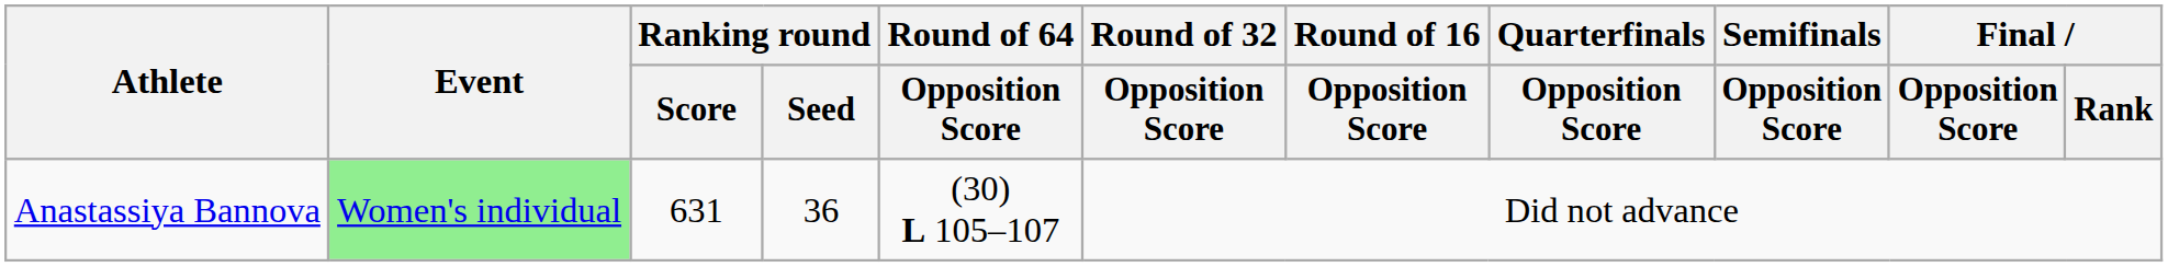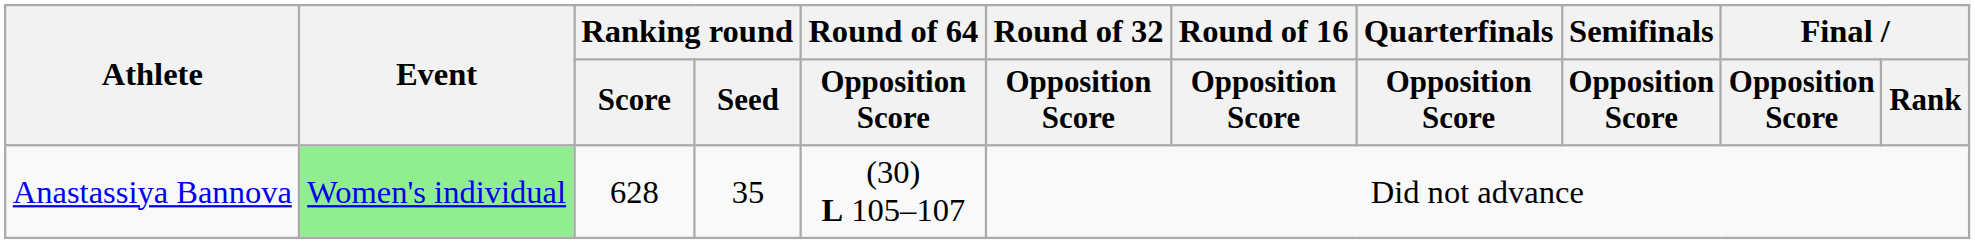 <table class="wikitable" style="font-size:90%">
 <tr>
 <th rowspan="2">Athlete</th>
 <th rowspan="2">Event</th>
 <th colspan="2">Ranking round</th>
 <th>Round of 64</th>
 <th>Round of 32</th>
 <th>Round of 16</th>
 <th>Quarterfinals</th>
 <th>Semifinals</th>
 <th colspan="2">Final / </th>
 </tr>
 <tr style="font-size:95%">
 <th>Score</th>
 <th>Seed</th>
 <th>Opposition<br>Score</th>
 <th>Opposition<br>Score</th>
 <th>Opposition<br>Score</th>
 <th>Opposition<br>Score</th>
 <th>Opposition<br>Score</th>
 <th>Opposition<br>Score</th>
 <th>Rank</th>
 </tr>
 <tr align=center>
 <td align=left><a href='#'>Anastassiya Bannova</a></td>
 <td align=left style="background: lightgreen;"><a href='#'>Women's individual</a></td>
-<td>631</td>
-<td>36</td>
+<td>628</td>
+<td>35</td>
 <td> (30)<br> <strong>L</strong> 105–107</td>
 <td colspan=6>Did not advance</td>
 </tr>
 </table>
